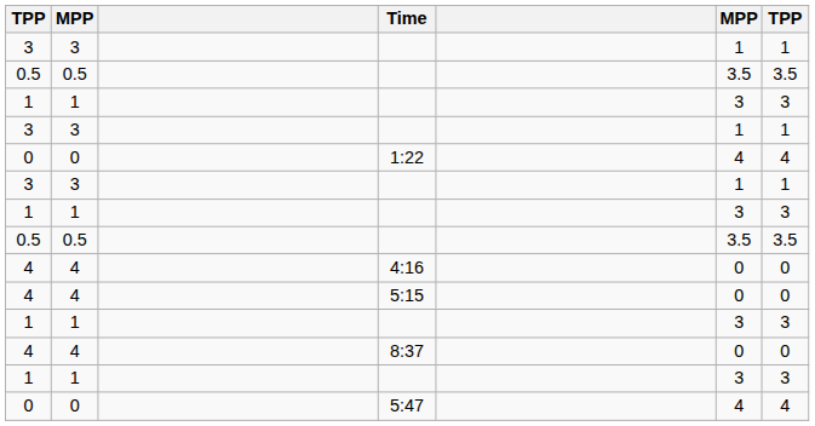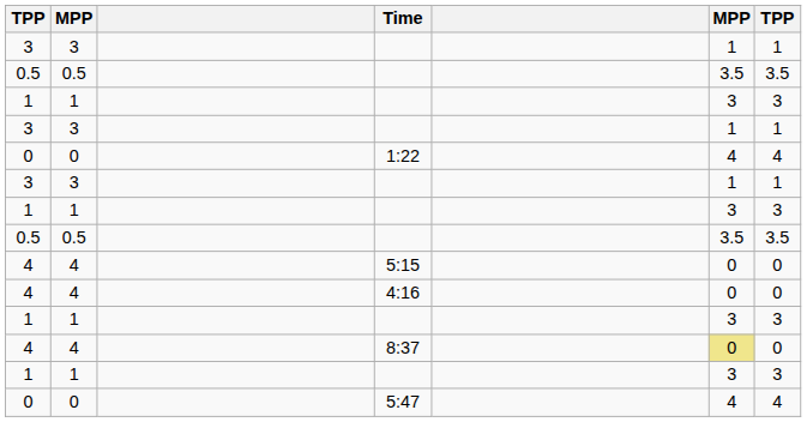 <table class="wikitable" style="text-align: center;" |>
 <tr>
 <th width="35">TPP</th>
 <th width="35">MPP</th>
 <th width="250"></th>
 <th width="45">Time</th>
 <th width="250"></th>
 <th width="35">MPP</th>
 <th width="35">TPP</th>
 </tr>
 <tr>
 <td>3</td>
 <td>3</td>
 <td style="text-align:left;"></td>
 <td></td>
 <td style="text-align:left;"><strong></strong></td>
 <td>1</td>
 <td>1</td>
 </tr>
 <tr>
 <td>0.5</td>
 <td>0.5</td>
 <td style="text-align:left;"><strong></strong></td>
 <td></td>
 <td style="text-align:left;"></td>
 <td>3.5</td>
 <td>3.5</td>
 </tr>
 <tr>
 <td>1</td>
 <td>1</td>
 <td style="text-align:left;"><strong></strong></td>
 <td></td>
 <td style="text-align:left;"></td>
 <td>3</td>
 <td>3</td>
 </tr>
 <tr>
 <td>3</td>
 <td>3</td>
 <td style="text-align:left;"></td>
 <td></td>
 <td style="text-align:left;"><strong></strong></td>
 <td>1</td>
 <td>1</td>
 </tr>
 <tr>
 <td>0</td>
 <td>0</td>
 <td style="text-align:left;"><strong></strong></td>
 <td>1:22</td>
 <td style="text-align:left;"></td>
 <td>4</td>
 <td>4</td>
 </tr>
 <tr>
 <td>3</td>
 <td>3</td>
 <td style="text-align:left;"></td>
 <td></td>
 <td style="text-align:left;"><strong></strong></td>
 <td>1</td>
 <td>1</td>
 </tr>
 <tr>
 <td>1</td>
 <td>1</td>
 <td style="text-align:left;"><strong></strong></td>
 <td></td>
 <td style="text-align:left;"></td>
 <td>3</td>
 <td>3</td>
 </tr>
 <tr>
 <td>0.5</td>
 <td>0.5</td>
 <td style="text-align:left;"><strong></strong></td>
 <td></td>
 <td style="text-align:left;"></td>
 <td>3.5</td>
 <td>3.5</td>
 </tr>
 <tr>
 <td>4</td>
 <td>4</td>
 <td style="text-align:left;"></td>
-<td>4:16</td>
+<td>5:15</td>
 <td style="text-align:left;"><strong></strong></td>
 <td>0</td>
 <td>0</td>
 </tr>
 <tr>
 <td>4</td>
 <td>4</td>
 <td style="text-align:left;"></td>
-<td>5:15</td>
+<td>4:16</td>
 <td style="text-align:left;"><strong></strong></td>
 <td>0</td>
 <td>0</td>
 </tr>
 <tr>
 <td>1</td>
 <td>1</td>
 <td style="text-align:left;"><strong></strong></td>
 <td></td>
 <td style="text-align:left;"></td>
 <td>3</td>
 <td>3</td>
 </tr>
 <tr>
 <td>4</td>
 <td>4</td>
 <td style="text-align:left;"></td>
 <td>8:37</td>
 <td style="text-align:left;"><strong></strong></td>
-<td>0</td>
+<td style="background: khaki;">0</td>
 <td>0</td>
 </tr>
 <tr>
 <td>1</td>
 <td>1</td>
 <td style="text-align:left;"><strong></strong></td>
 <td></td>
 <td style="text-align:left;"></td>
 <td>3</td>
 <td>3</td>
 </tr>
 <tr>
 <td>0</td>
 <td>0</td>
 <td style="text-align:left;"><strong></strong></td>
 <td>5:47</td>
 <td style="text-align:left;"></td>
 <td>4</td>
 <td>4</td>
 </tr>
 </table>
